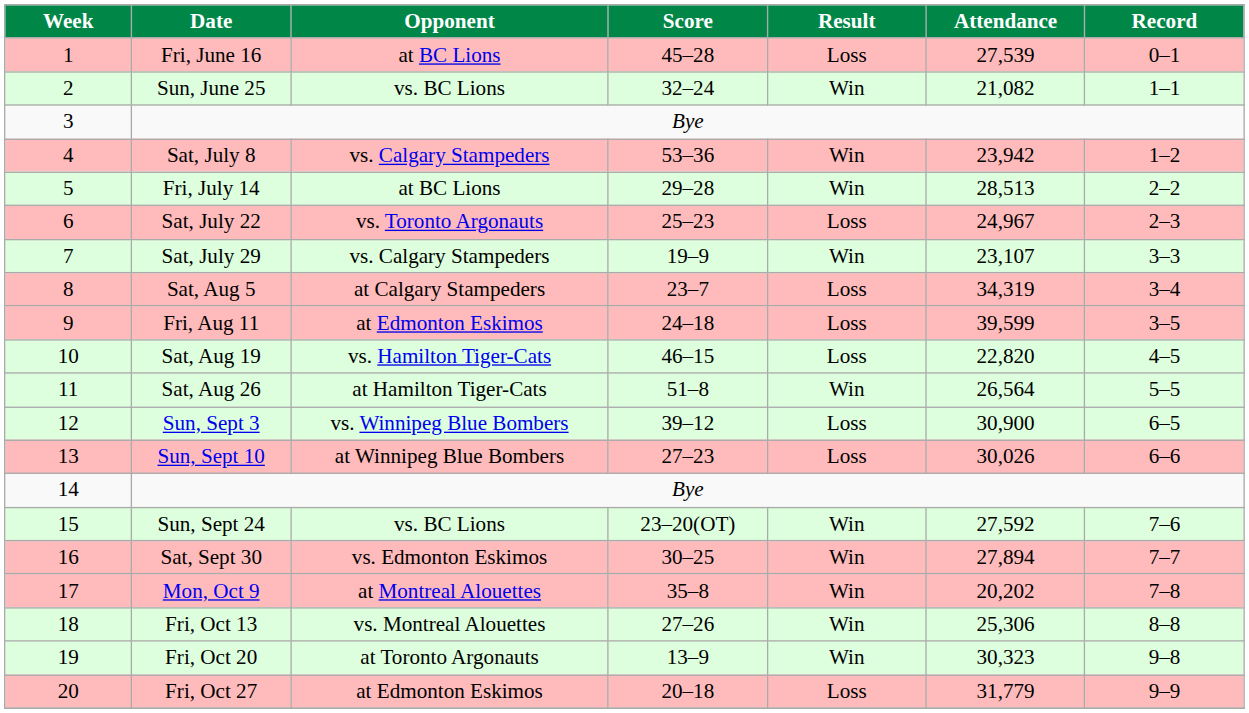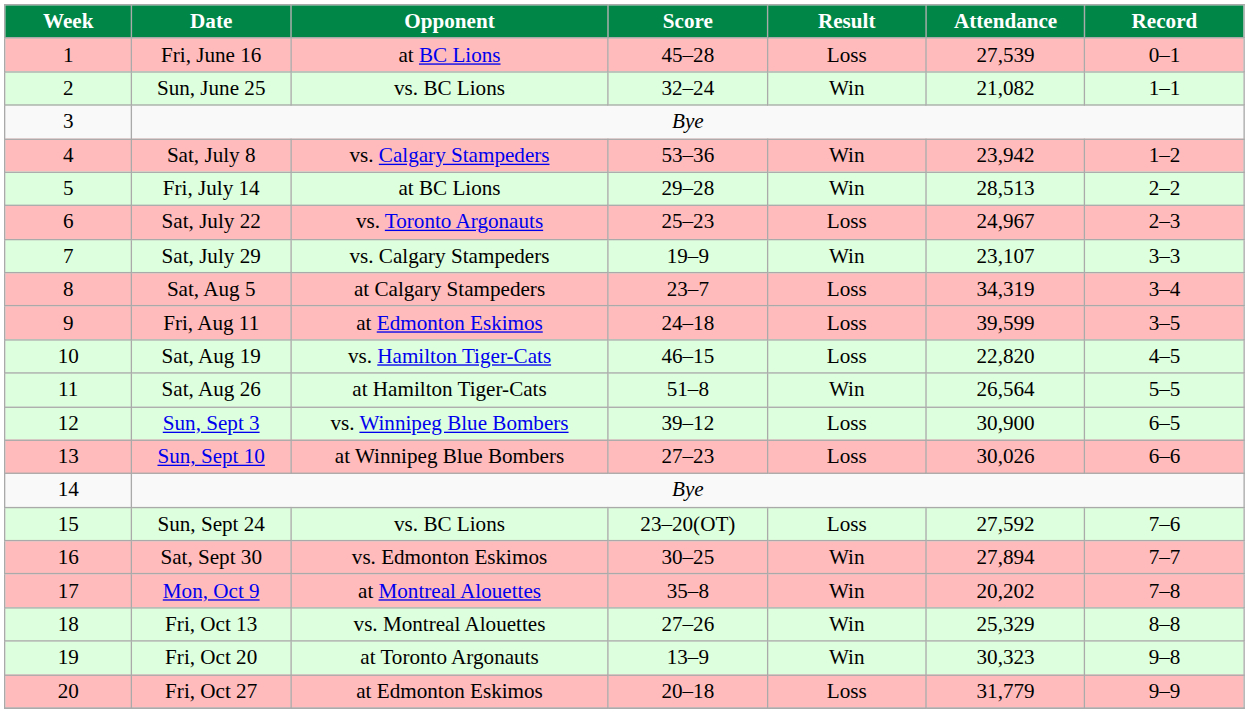 <table class="wikitable sortable">
 <tr>
 <th style="background:#008748;color:White;"  width="8%">Week</th>
 <th style="background:#008748;color:White;"  width="10%">Date</th>
 <th style="background:#008748;color:White;"  width="20%">Opponent</th>
 <th style="background:#008748;color:White;"  width="10%">Score</th>
 <th style="background:#008748;color:White;"  width="10%">Result</th>
 <th style="background:#008748;color:White;"  width="10%">Attendance</th>
 <th style="background:#008748;color:White;"  width="10%">Record</th>
 </tr>
 <tr align="center" bgcolor="#ffbbbb">
 <td>1</td>
 <td>Fri, June 16</td>
 <td>at <a href='#'>BC Lions</a></td>
 <td>45–28</td>
 <td>Loss</td>
 <td>27,539</td>
 <td>0–1</td>
 </tr>
 <tr align="center" bgcolor="#ddffdd">
 <td>2</td>
 <td>Sun, June 25</td>
 <td>vs. BC Lions</td>
 <td>32–24</td>
 <td>Win</td>
 <td>21,082</td>
 <td>1–1</td>
 </tr>
 <tr align="center">
 <td>3</td>
 <td colSpan=6 align="center"><em>Bye</em></td>
 </tr>
 <tr align="center" bgcolor="#ffbbbb">
 <td>4</td>
 <td>Sat, July 8</td>
 <td>vs. <a href='#'>Calgary Stampeders</a></td>
 <td>53–36</td>
 <td>Win</td>
 <td>23,942</td>
 <td>1–2</td>
 </tr>
 <tr align="center" bgcolor="#ddffdd">
 <td>5</td>
 <td>Fri, July 14</td>
 <td>at BC Lions</td>
 <td>29–28</td>
 <td>Win</td>
 <td>28,513</td>
 <td>2–2</td>
 </tr>
 <tr align="center" bgcolor="#ffbbbb">
 <td>6</td>
 <td>Sat, July 22</td>
 <td>vs. <a href='#'>Toronto Argonauts</a></td>
 <td>25–23</td>
 <td>Loss</td>
 <td>24,967</td>
 <td>2–3</td>
 </tr>
 <tr align="center" bgcolor="#ddffdd">
 <td>7</td>
 <td>Sat, July 29</td>
 <td>vs. Calgary Stampeders</td>
 <td>19–9</td>
 <td>Win</td>
 <td>23,107</td>
 <td>3–3</td>
 </tr>
 <tr align="center" bgcolor="#ffbbbb">
 <td>8</td>
 <td>Sat, Aug 5</td>
 <td>at Calgary Stampeders</td>
 <td>23–7</td>
 <td>Loss</td>
 <td>34,319</td>
 <td>3–4</td>
 </tr>
 <tr align="center" bgcolor="#ffbbbb">
 <td>9</td>
 <td>Fri, Aug 11</td>
 <td>at <a href='#'>Edmonton Eskimos</a></td>
 <td>24–18</td>
 <td>Loss</td>
 <td>39,599</td>
 <td>3–5</td>
 </tr>
 <tr align="center" bgcolor="#ddffdd">
 <td>10</td>
 <td>Sat, Aug 19</td>
 <td>vs. <a href='#'>Hamilton Tiger-Cats</a></td>
 <td>46–15</td>
 <td>Loss</td>
 <td>22,820</td>
 <td>4–5</td>
 </tr>
 <tr align="center" bgcolor="#ddffdd">
 <td>11</td>
 <td>Sat, Aug 26</td>
 <td>at Hamilton Tiger-Cats</td>
 <td>51–8</td>
 <td>Win</td>
 <td>26,564</td>
 <td>5–5</td>
 </tr>
 <tr align="center" bgcolor="#ddffdd">
 <td>12</td>
 <td><a href='#'>Sun, Sept 3</a></td>
 <td>vs. <a href='#'>Winnipeg Blue Bombers</a></td>
 <td>39–12</td>
 <td>Loss</td>
 <td>30,900</td>
 <td>6–5</td>
 </tr>
 <tr align="center" bgcolor="#ffbbbb">
 <td>13</td>
 <td><a href='#'>Sun, Sept 10</a></td>
 <td>at Winnipeg Blue Bombers</td>
 <td>27–23</td>
 <td>Loss</td>
 <td>30,026</td>
 <td>6–6</td>
 </tr>
 <tr align="center">
 <td>14</td>
 <td colSpan=6 align="center"><em>Bye</em></td>
 </tr>
 <tr align="center" bgcolor="#ddffdd">
 <td>15</td>
 <td>Sun, Sept 24</td>
 <td>vs. BC Lions</td>
 <td>23–20(OT)</td>
-<td>Win</td>
+<td>Loss</td>
 <td>27,592</td>
 <td>7–6</td>
 </tr>
 <tr align="center" bgcolor="#ffbbbb">
 <td>16</td>
 <td>Sat, Sept 30</td>
 <td>vs. Edmonton Eskimos</td>
 <td>30–25</td>
 <td>Win</td>
 <td>27,894</td>
 <td>7–7</td>
 </tr>
 <tr align="center" bgcolor="#ffbbbb">
 <td>17</td>
 <td><a href='#'>Mon, Oct 9</a></td>
 <td>at <a href='#'>Montreal Alouettes</a></td>
 <td>35–8</td>
 <td>Win</td>
 <td>20,202</td>
 <td>7–8</td>
 </tr>
 <tr align="center" bgcolor="#ddffdd">
 <td>18</td>
 <td>Fri, Oct 13</td>
 <td>vs. Montreal Alouettes</td>
 <td>27–26</td>
 <td>Win</td>
-<td>25,306</td>
+<td>25,329</td>
 <td>8–8</td>
 </tr>
 <tr align="center" bgcolor="#ddffdd">
 <td>19</td>
 <td>Fri, Oct 20</td>
 <td>at Toronto Argonauts</td>
 <td>13–9</td>
 <td>Win</td>
 <td>30,323</td>
 <td>9–8</td>
 </tr>
 <tr align="center" bgcolor="#ffbbbb">
 <td>20</td>
 <td>Fri, Oct 27</td>
 <td>at Edmonton Eskimos</td>
 <td>20–18</td>
 <td>Loss</td>
 <td>31,779</td>
 <td>9–9</td>
 </tr>
 <tr>
 </tr>
 </table>
